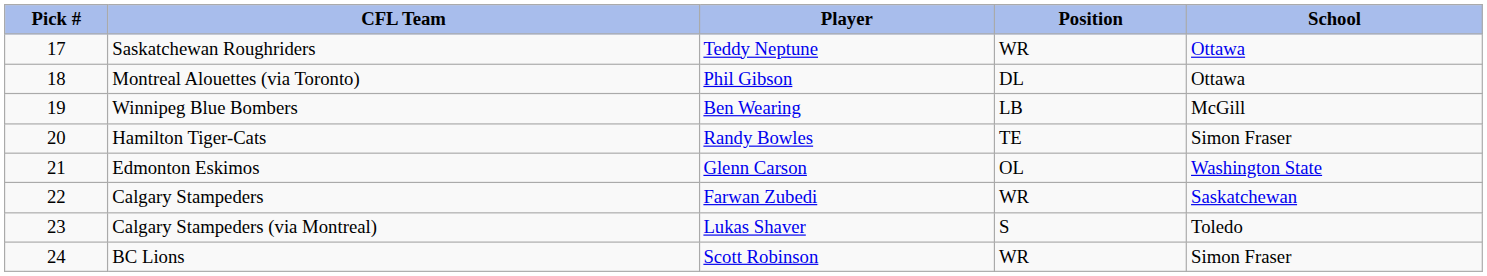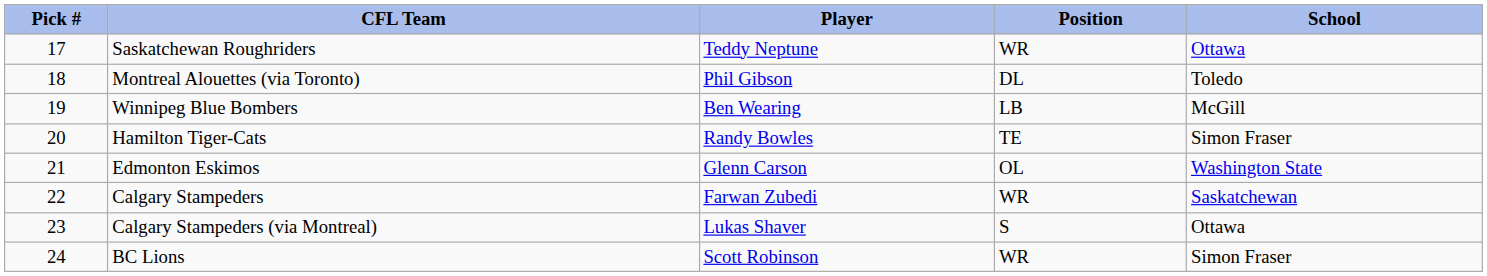 <table class="wikitable" style="width: 100%">
 <tr>
 <th style="background:#A8BDEC;" width=7%>Pick #</th>
 <th width=40% style="background:#A8BDEC;">CFL Team</th>
 <th width=20% style="background:#A8BDEC;">Player</th>
 <th width=13% style="background:#A8BDEC;">Position</th>
 <th width=20% style="background:#A8BDEC;">School</th>
 </tr>
 <tr>
 <td align=center>17</td>
 <td>Saskatchewan Roughriders</td>
 <td><a href='#'>Teddy Neptune</a></td>
 <td>WR</td>
 <td><a href='#'>Ottawa</a></td>
 </tr>
 <tr>
 <td align=center>18</td>
 <td>Montreal Alouettes (via Toronto)</td>
 <td><a href='#'>Phil Gibson</a></td>
 <td>DL</td>
-<td>Ottawa</td>
+<td>Toledo</td>
 </tr>
 <tr>
 <td align=center>19</td>
 <td>Winnipeg Blue Bombers</td>
 <td><a href='#'>Ben Wearing</a></td>
 <td>LB</td>
 <td>McGill</td>
 </tr>
 <tr>
 <td align=center>20</td>
 <td>Hamilton Tiger-Cats</td>
 <td><a href='#'>Randy Bowles</a></td>
 <td>TE</td>
 <td>Simon Fraser</td>
 </tr>
 <tr>
 <td align=center>21</td>
 <td>Edmonton Eskimos</td>
 <td><a href='#'>Glenn Carson</a></td>
 <td>OL</td>
 <td><a href='#'>Washington State</a></td>
 </tr>
 <tr>
 <td align=center>22</td>
 <td>Calgary Stampeders</td>
 <td><a href='#'>Farwan Zubedi</a></td>
 <td>WR</td>
 <td><a href='#'>Saskatchewan</a></td>
 </tr>
 <tr>
 <td align=center>23</td>
 <td>Calgary Stampeders (via Montreal)</td>
 <td><a href='#'>Lukas Shaver</a></td>
 <td>S</td>
-<td>Toledo</td>
+<td>Ottawa</td>
 </tr>
 <tr>
 <td align=center>24</td>
 <td>BC Lions</td>
 <td><a href='#'>Scott Robinson</a></td>
 <td>WR</td>
 <td>Simon Fraser</td>
 </tr>
 </table>
